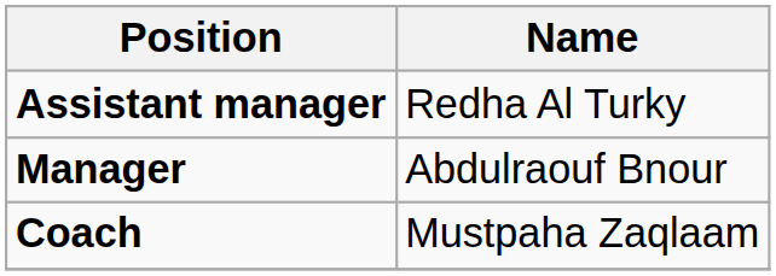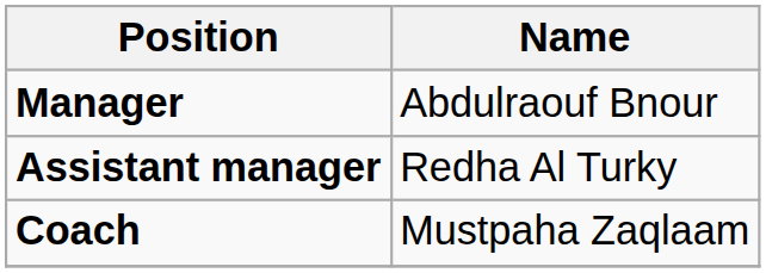 <table class="wikitable">
 <tr>
 <th>Position</th>
 <th>Name</th>
 </tr>
 <tr>
+<td><strong>Manager</strong></td>
+<td> Abdulraouf Bnour</td>
+</tr>
+<tr>
 <td><strong>Assistant manager</strong></td>
 <td> Redha Al Turky</td>
-</tr>
-<tr>
-<td><strong>Manager</strong></td>
-<td> Abdulraouf Bnour</td>
 </tr>
 <tr>
 <td><strong>Coach</strong></td>
 <td> Mustpaha Zaqlaam</td>
 </tr>
 <tr>
 </tr>
 </table>
